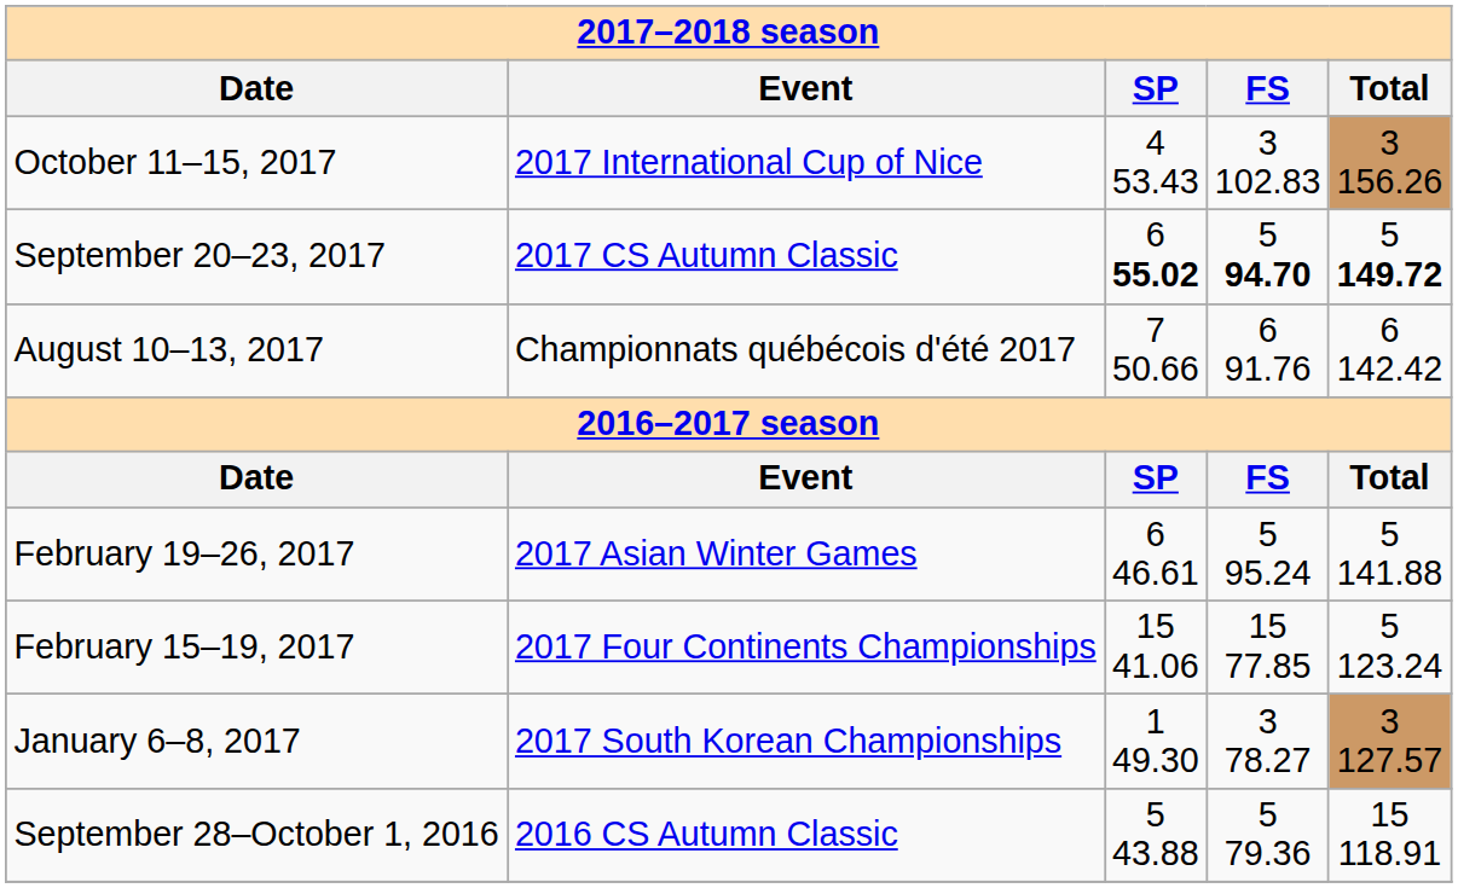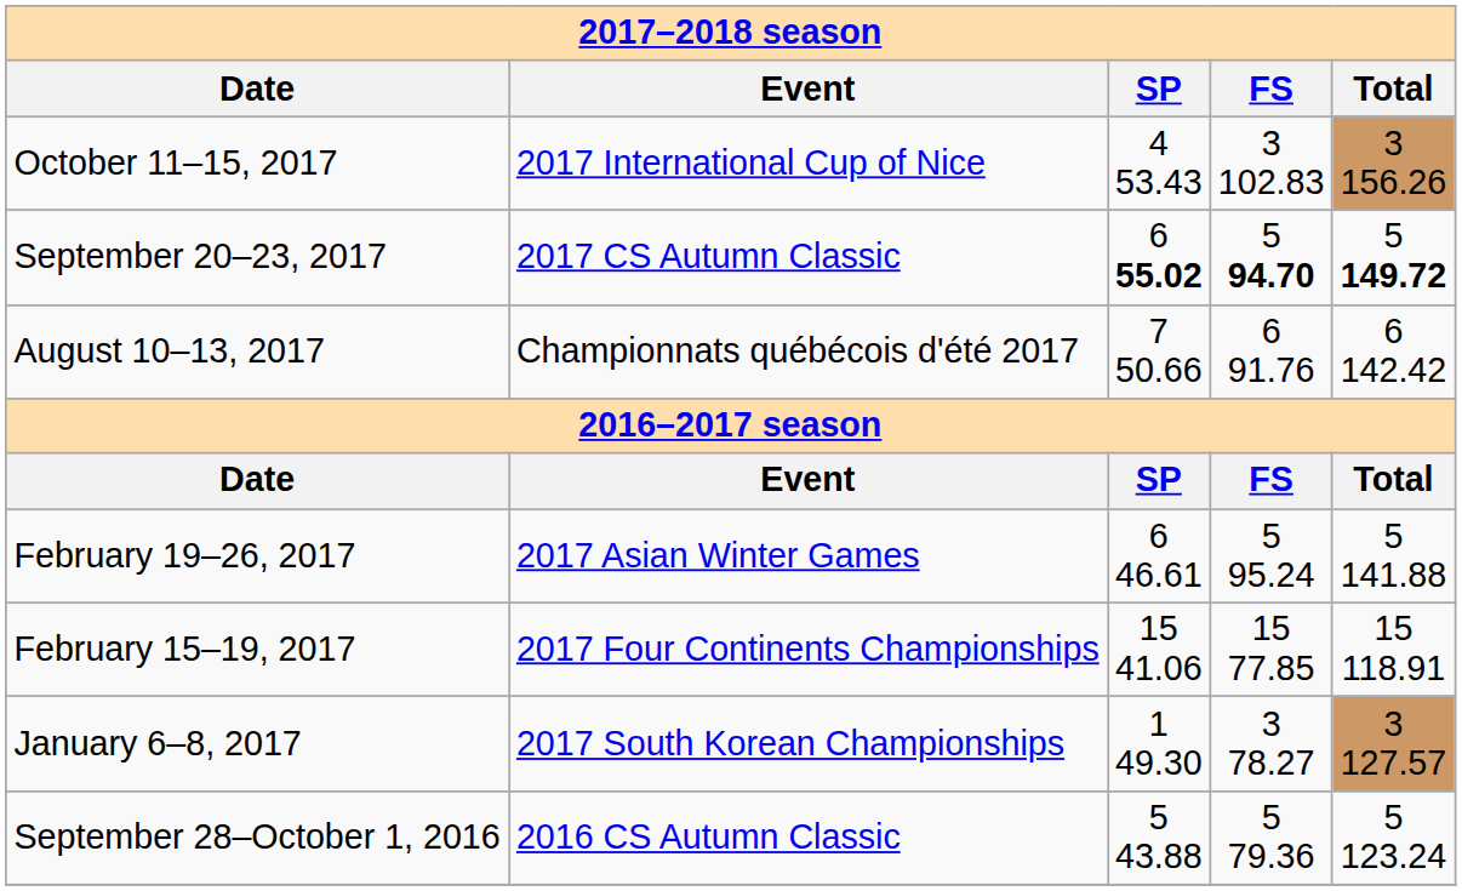 <table class="wikitable">
 <tr>
 <th style="background-color: #ffdead;" colspan=7 align=center><strong><a href='#'>2017–2018 season</a></strong></th>
 </tr>
 <tr>
 <th>Date</th>
 <th>Event</th>
 <th><a href='#'>SP</a></th>
 <th><a href='#'>FS</a></th>
 <th>Total</th>
 </tr>
 <tr>
 <td>October 11–15, 2017</td>
 <td><a href='#'>2017 International Cup of Nice</a></td>
 <td align=center>4 <br> 53.43</td>
 <td align=center>3 <br> 102.83</td>
 <td align=center bgcolor=cc9966>3 <br> 156.26</td>
 </tr>
 <tr>
 <td>September 20–23, 2017</td>
 <td><a href='#'>2017 CS Autumn Classic</a></td>
 <td align=center>6 <br> <strong>55.02</strong></td>
 <td align=center>5 <br> <strong>94.70</strong></td>
 <td align=center>5 <br> <strong>149.72</strong></td>
 </tr>
 <tr>
 <td>August 10–13, 2017</td>
 <td>Championnats québécois d'été 2017</td>
 <td align=center>7 <br> 50.66</td>
 <td align=center>6 <br> 91.76</td>
 <td align=center>6 <br> 142.42</td>
 </tr>
 <tr>
 <th style="background-color: #ffdead;" colspan=7 align=center><strong><a href='#'>2016–2017 season</a></strong></th>
 </tr>
 <tr>
 <th>Date</th>
 <th>Event</th>
 <th><a href='#'>SP</a></th>
 <th><a href='#'>FS</a></th>
 <th>Total</th>
 </tr>
 <tr>
 <td>February 19–26, 2017</td>
 <td><a href='#'>2017 Asian Winter Games</a></td>
 <td align=center>6 <br> 46.61</td>
 <td align=center>5 <br> 95.24</td>
 <td align=center>5 <br> 141.88</td>
 </tr>
 <tr>
 <td>February 15–19, 2017</td>
 <td><a href='#'>2017 Four Continents Championships</a></td>
 <td align=center>15 <br> 41.06</td>
 <td align=center>15 <br> 77.85</td>
-<td align=center>5 <br> 123.24</td>
+<td align=center>15 <br> 118.91</td>
 </tr>
 <tr>
 <td>January 6–8, 2017</td>
 <td><a href='#'>2017 South Korean Championships</a></td>
 <td align=center>1 <br> 49.30</td>
 <td align=center>3 <br> 78.27</td>
 <td align=center bgcolor=cc9966>3 <br> 127.57</td>
 </tr>
 <tr>
 <td>September 28–October 1, 2016</td>
 <td><a href='#'>2016 CS Autumn Classic</a></td>
 <td align=center>5 <br> 43.88</td>
 <td align=center>5 <br> 79.36</td>
-<td align=center>15 <br> 118.91</td>
+<td align=center>5 <br> 123.24</td>
 </tr>
 <tr>
 </tr>
 </table>
